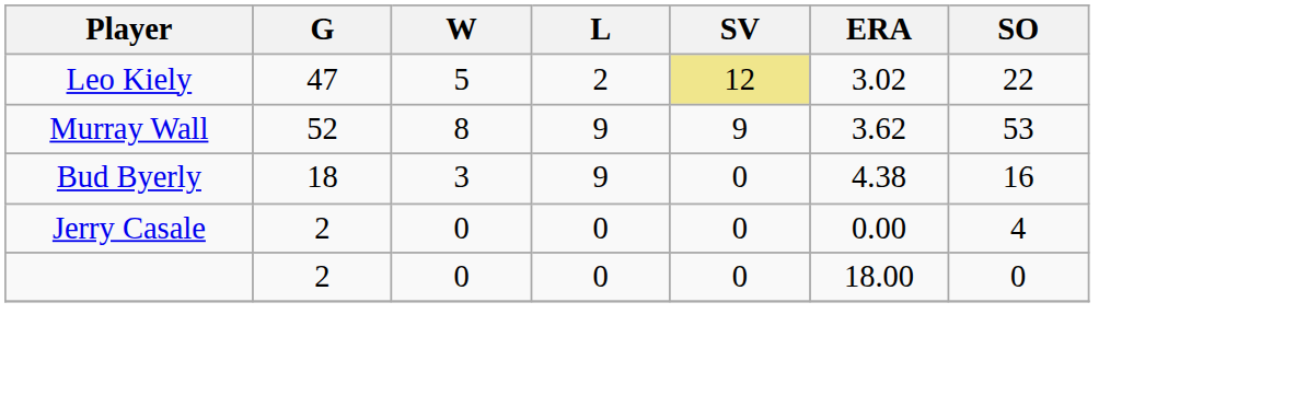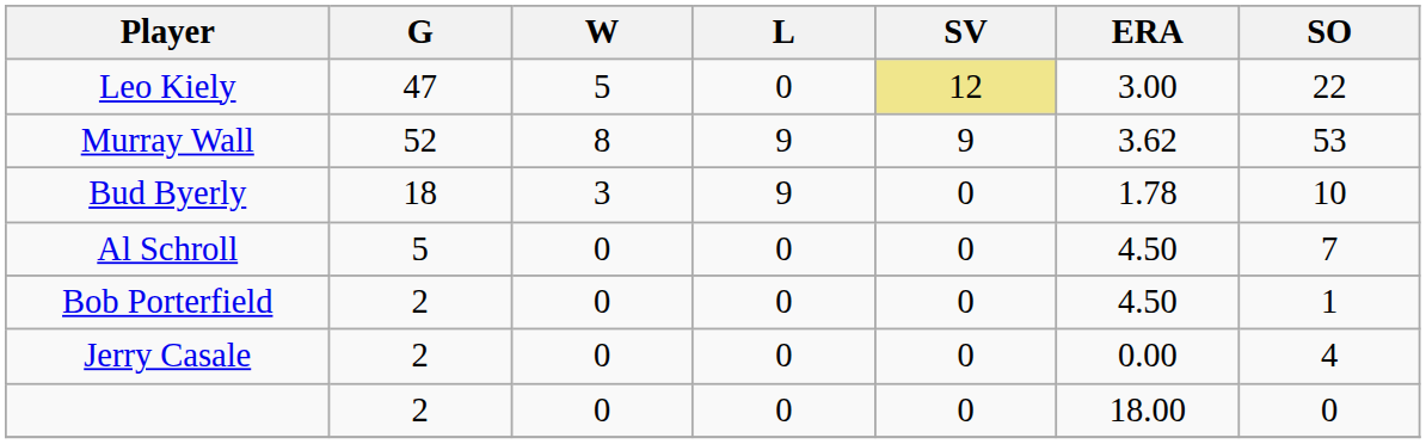 <table class="wikitable sortable">
 <tr>
 <th bgcolor="#DDDDFF" width="16%">Player</th>
 <th bgcolor="#DDDDFF" width="9%">G</th>
 <th bgcolor="#DDDDFF" width="9%">W</th>
 <th bgcolor="#DDDDFF" width="9%">L</th>
 <th bgcolor="#DDDDFF" width="9%">SV</th>
 <th bgcolor="#DDDDFF" width="9%">ERA</th>
 <th bgcolor="#DDDDFF" width="9%">SO</th>
 </tr>
 <tr align="center">
 <td><a href='#'>Leo Kiely</a></td>
 <td>47</td>
 <td>5</td>
-<td>2</td>
+<td>0</td>
 <td style="background: khaki;">12</td>
-<td>3.02</td>
+<td>3.00</td>
 <td>22</td>
 </tr>
 <tr align=center>
 <td><a href='#'>Murray Wall</a></td>
 <td>52</td>
 <td>8</td>
 <td>9</td>
 <td>9</td>
 <td>3.62</td>
 <td>53</td>
 </tr>
 <tr align="center">
 <td><a href='#'>Bud Byerly</a></td>
 <td>18</td>
 <td>3</td>
 <td>9</td>
 <td>0</td>
-<td>4.38</td>
-<td>16</td>
+<td>1.78</td>
+<td>10</td>
+</tr>
+<tr align="center">
+<td><a href='#'>Al Schroll</a></td>
+<td>5</td>
+<td>0</td>
+<td>0</td>
+<td>0</td>
+<td>4.50</td>
+<td>7</td>
+</tr>
+<tr align="center">
+<td><a href='#'>Bob Porterfield</a></td>
+<td>2</td>
+<td>0</td>
+<td>0</td>
+<td>0</td>
+<td>4.50</td>
+<td>1</td>
 </tr>
 <tr align="center">
 <td><a href='#'>Jerry Casale</a></td>
 <td>2</td>
 <td>0</td>
 <td>0</td>
 <td>0</td>
 <td>0.00</td>
 <td>4</td>
 </tr>
 <tr align="center">
 <td></td>
 <td>2</td>
 <td>0</td>
 <td>0</td>
 <td>0</td>
 <td>18.00</td>
 <td>0</td>
 </tr>
 <tr align="center">
 </tr>
 </table>
